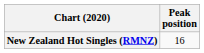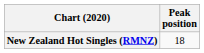 <table class="wikitable sortable plainrowheaders" style="text-align:center;">
 <tr>
 <th scope="col">Chart (2020)</th>
 <th scope="col">Peak<br>position</th>
 </tr>
 <tr>
 <th scope="row">New Zealand Hot Singles (<a href='#'>RMNZ</a>)</th>
-<td>16</td>
+<td>18</td>
 </tr>
 </table>
